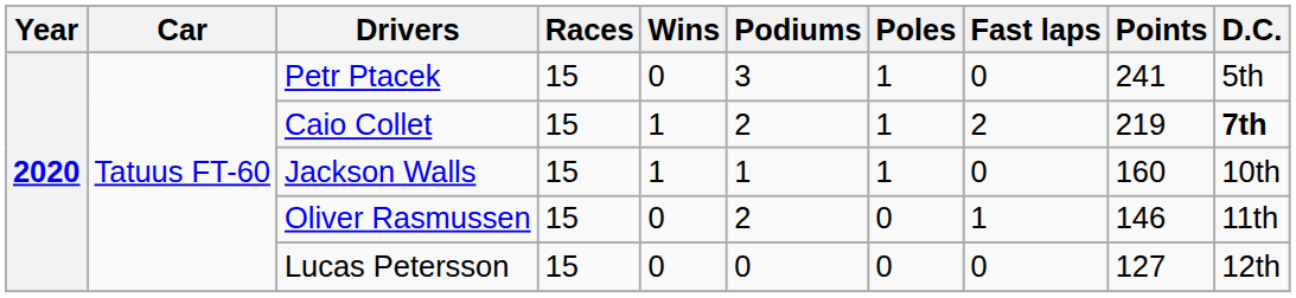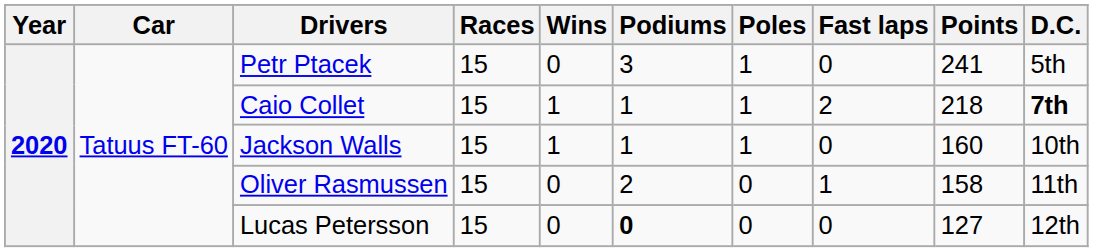 <table class="wikitable" style="font-size:85%">
 <tr>
 <th>Year</th>
 <th>Car</th>
 <th>Drivers</th>
 <th>Races</th>
 <th>Wins</th>
 <th>Podiums</th>
 <th>Poles</th>
 <th>Fast laps</th>
 <th>Points</th>
 <th>D.C.</th>
 </tr>
 <tr>
 <th rowspan="5"><a href='#'>2020</a></th>
 <td rowspan="5"><a href='#'>Tatuus FT-60</a></td>
 <td> <a href='#'>Petr Ptacek</a></td>
 <td>15</td>
 <td>0</td>
 <td>3</td>
 <td>1</td>
 <td>0</td>
 <td>241</td>
 <td>5th</td>
 </tr>
 <tr>
 <td> <a href='#'>Caio Collet</a></td>
 <td>15</td>
 <td>1</td>
-<td>2</td>
+<td>1</td>
 <td>1</td>
 <td>2</td>
-<td>219</td>
+<td>218</td>
 <td><strong>7th</strong></td>
 </tr>
 <tr>
 <td> <a href='#'>Jackson Walls</a></td>
 <td>15</td>
 <td>1</td>
 <td>1</td>
 <td>1</td>
 <td>0</td>
 <td>160</td>
 <td>10th</td>
 </tr>
 <tr>
 <td> <a href='#'>Oliver Rasmussen</a></td>
 <td>15</td>
 <td>0</td>
 <td>2</td>
 <td>0</td>
 <td>1</td>
-<td>146</td>
+<td>158</td>
 <td>11th</td>
 </tr>
 <tr>
 <td> Lucas Petersson</td>
 <td>15</td>
 <td>0</td>
-<td>0</td>
+<td><strong>0</strong></td>
 <td>0</td>
 <td>0</td>
 <td>127</td>
 <td>12th</td>
 </tr>
 </table>
